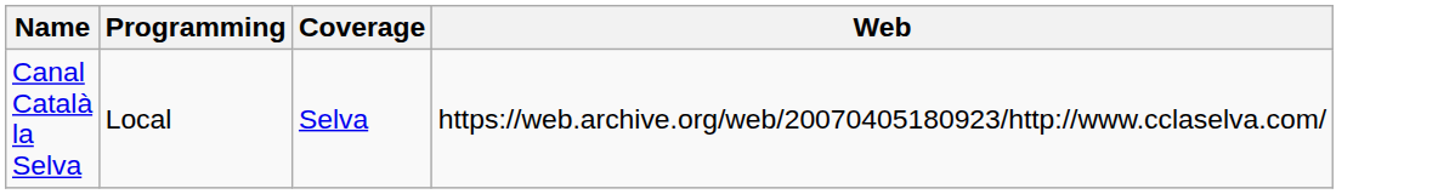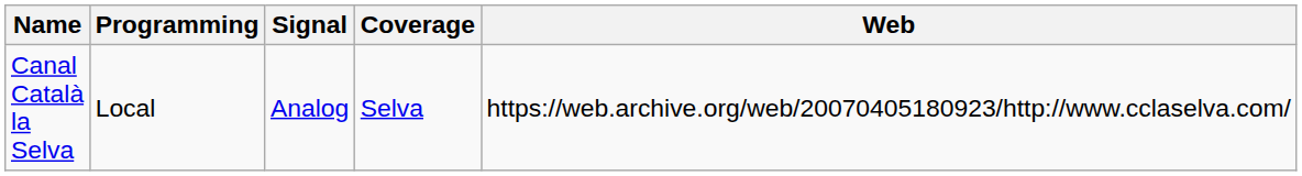 <table class="wikitable">
 <tr>
 <th>Name</th>
 <th>Programming</th>
+<th>Signal</th>
 <th>Coverage</th>
 <th>Web</th>
 </tr>
 <tr>
 <td><a href='#'>Canal Català la Selva</a></td>
 <td>Local</td>
+<td><a href='#'>Analog</a></td>
 <td><a href='#'>Selva</a></td>
 <td>https://web.archive.org/web/20070405180923/http://www.cclaselva.com/</td>
 </tr>
 </table>
